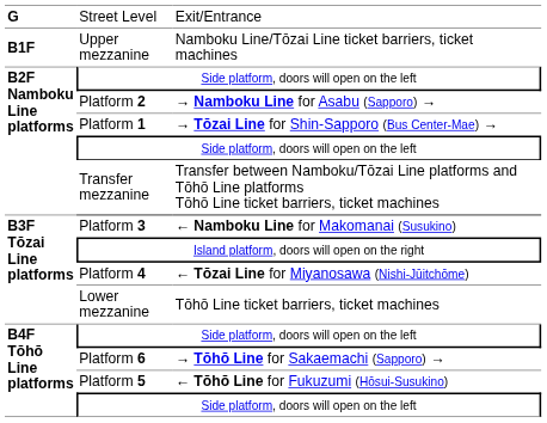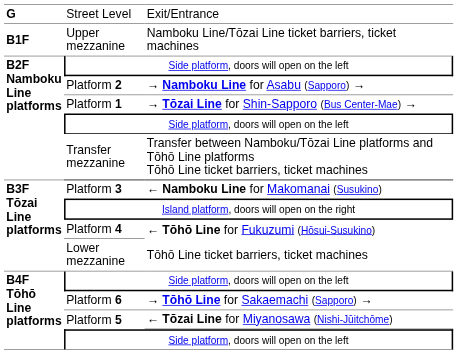 <table border=0 cellspacing=0 cellpadding=3>
 <tr>
 <td style="border-top:solid 1px gray;" width=50 valign=top><strong>G</strong></td>
 <td style="border-top:solid 1px gray;" width=100 valign=top>Street Level</td>
 <td style="border-top:solid 1px gray;" width=400 valign=top>Exit/Entrance</td>
 </tr>
 <tr>
 <td style="border-top:solid 1px gray;"><strong>B1F</strong></td>
 <td style="border-top:solid 1px gray;">Upper mezzanine</td>
 <td style="border-top:solid 1px gray;">Namboku Line/Tōzai Line ticket barriers, ticket machines</td>
 </tr>
 <tr>
 <td style="border-top:solid 1px gray;border-bottom:solid 1px gray;" width=50 rowspan=5 valign=top><strong>B2F<br>Namboku Line platforms</strong></td>
 <td style="border-top:solid 1px gray;border-right:solid 2px black;border-left:solid 2px black;border-bottom:solid 2px black;text-align:center;" colspan=2><small><a href='#'>Side platform</a>, doors will open on the left</small></td>
 </tr>
 <tr>
 <td style="border-bottom:solid 1px gray;" width=100>Platform <span><strong>2</strong></span></td>
 <td style="border-bottom:solid 1px gray;" width=400><span>→</span> <a href='#'><span><strong>Namboku Line</strong></span></a> for <a href='#'>Asabu</a> <small>(<a href='#'>Sapporo</a>)</small> →</td>
 </tr>
 <tr>
 <td>Platform <span><strong>1</strong></span></td>
 <td><span>→</span> <a href='#'><span><strong>Tōzai Line</strong></span></a> for <a href='#'>Shin-Sapporo</a> <small>(<a href='#'>Bus Center-Mae</a>)</small> →</td>
 </tr>
 <tr>
 <td style="border-top:solid 2px black;border-right:solid 2px black;border-left:solid 2px black;border-bottom:solid 1px black;text-align:center;" colspan=2><small><a href='#'>Side platform</a>, doors will open on the left</small></td>
 </tr>
 <tr>
 <td style="border-bottom:solid 1px black;">Transfer mezzanine</td>
 <td style="border-bottom:solid 1px black;">Transfer between Namboku/Tōzai Line platforms and Tōhō Line platforms <br> Tōhō Line ticket barriers, ticket machines</td>
 </tr>
 <tr>
 <td style="border-bottom:solid 1px gray;" width=50 rowspan=4 valign=top><strong>B3F<br>Tōzai Line platforms</strong></td>
 <td>Platform <span><strong>3</strong></span></td>
 <td>← <span><strong>Namboku Line</strong></span> for <a href='#'>Makomanai</a> <small>(<a href='#'>Susukino</a>)</small></td>
 </tr>
 <tr>
 <td style="border-top:solid 2px black;border-right:solid 2px black;border-left:solid 2px black;border-bottom:solid 2px black;text-align:center;" colspan=2><small><a href='#'>Island platform</a>, doors will open on the right</small></td>
 </tr>
 <tr>
 <td style="border-bottom:solid 1px gray;">Platform <span><strong>4</strong></span></td>
-<td style="border-bottom:solid 1px gray;">← <span><strong>Tōzai Line</strong></span> for <a href='#'>Miyanosawa</a> <small>(<a href='#'>Nishi-Jūitchōme</a>)</small></td>
+<td>← <span><strong>Tōhō Line</strong></span> for <a href='#'>Fukuzumi</a> <small>(<a href='#'>Hōsui-Susukino</a>)</small></td>
 </tr>
 <tr>
 <td style="border-bottom:solid 1px gray;">Lower mezzanine</td>
 <td style="border-bottom:solid 1px gray;">Tōhō Line ticket barriers, ticket machines</td>
 </tr>
 <tr>
 <td style="border-bottom:solid 1px gray;" width=50 rowspan=4 valign=top><strong>B4F<br>Tōhō Line platforms</strong></td>
 <td style="border-right:solid 2px black;border-left:solid 2px black;border-bottom:solid 2px black;text-align:center;" colspan=2><small><a href='#'>Side platform</a>, doors will open on the left</small></td>
 </tr>
 <tr>
 <td style="border-bottom:solid 1px gray;" width=100>Platform <span><strong>6</strong></span></td>
 <td style="border-bottom:solid 1px gray;" width=400><span>→</span> <a href='#'><span><strong>Tōhō Line</strong></span></a> for <a href='#'>Sakaemachi</a> <small>(<a href='#'>Sapporo</a>)</small> →</td>
 </tr>
 <tr>
 <td>Platform <span><strong>5</strong></span></td>
-<td>← <span><strong>Tōhō Line</strong></span> for <a href='#'>Fukuzumi</a> <small>(<a href='#'>Hōsui-Susukino</a>)</small></td>
+<td style="border-bottom:solid 1px gray;">← <span><strong>Tōzai Line</strong></span> for <a href='#'>Miyanosawa</a> <small>(<a href='#'>Nishi-Jūitchōme</a>)</small></td>
 </tr>
 <tr>
 <td style="border-top:solid 2px black;border-right:solid 2px black;border-left:solid 2px black;border-bottom:solid 1px gray;text-align:center;" colspan=2><small><a href='#'>Side platform</a>, doors will open on the left</small></td>
 </tr>
 </table>
